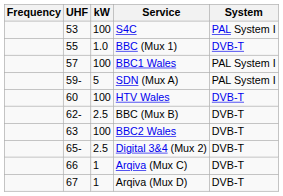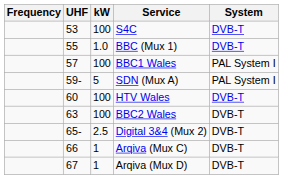 <table class="wikitable sortable">
 <tr>
 <th>Frequency</th>
 <th>UHF</th>
 <th>kW</th>
 <th>Service</th>
 <th>System</th>
 </tr>
 <tr>
 <td></td>
 <td>53</td>
 <td>100</td>
 <td><a href='#'>S4C</a></td>
-<td><a href='#'>PAL</a> System I</td>
+<td><a href='#'>DVB-T</a></td>
 </tr>
 <tr>
 <td></td>
 <td>55</td>
 <td>1.0</td>
 <td><a href='#'>BBC</a> (Mux 1)</td>
 <td><a href='#'>DVB-T</a></td>
 </tr>
 <tr>
 <td></td>
 <td>57</td>
 <td>100</td>
 <td><a href='#'>BBC1 Wales</a></td>
 <td>PAL System I</td>
 </tr>
 <tr>
 <td></td>
 <td>59-</td>
 <td>5</td>
 <td><a href='#'>SDN</a> (Mux A)</td>
 <td>PAL System I</td>
 </tr>
 <tr>
 <td></td>
 <td>60</td>
 <td>100</td>
 <td><a href='#'>HTV Wales</a></td>
 <td><a href='#'>DVB-T</a></td>
 </tr>
 <tr>
 <td></td>
-<td>62-</td>
-<td>2.5</td>
-<td>BBC (Mux B)</td>
-<td>DVB-T</td>
-</tr>
-<tr>
-<td></td>
 <td>63</td>
 <td>100</td>
 <td><a href='#'>BBC2 Wales</a></td>
 <td>DVB-T</td>
 </tr>
 <tr>
 <td></td>
 <td>65-</td>
 <td>2.5</td>
 <td><a href='#'>Digital 3&4</a> (Mux 2)</td>
 <td>DVB-T</td>
 </tr>
 <tr>
 <td></td>
 <td>66</td>
 <td>1</td>
 <td><a href='#'>Arqiva</a> (Mux C)</td>
 <td>DVB-T</td>
 </tr>
 <tr>
 <td></td>
 <td>67</td>
 <td>1</td>
 <td>Arqiva (Mux D)</td>
 <td>DVB-T</td>
 </tr>
 </table>
